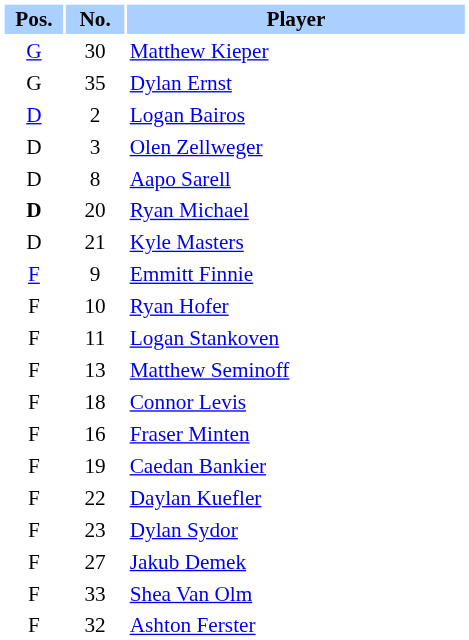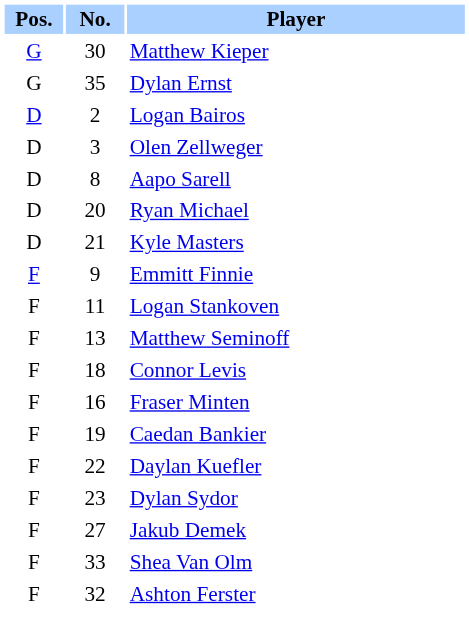 <table border="0" cellspacing="2" cellpadding="2">
 <tr bgcolor=AAD0FF>
 <th width=40>Pos.</th>
 <th width=40>No.</th>
 <th width=250>Player</th>
 </tr>
 <tr>
 <td style="text-align:center;"><a href='#'>G</a></td>
 <td style="text-align:center;">30</td>
 <td><a href='#'>Matthew Kieper</a></td>
 </tr>
 <tr>
 <td style="text-align:center;">G</td>
 <td style="text-align:center;">35</td>
 <td><a href='#'>Dylan Ernst</a></td>
 </tr>
 <tr>
 <td style="text-align:center;"><a href='#'>D</a></td>
 <td style="text-align:center;">2</td>
 <td><a href='#'>Logan Bairos</a></td>
 </tr>
 <tr>
 <td style="text-align:center;">D</td>
 <td style="text-align:center;">3</td>
 <td><a href='#'>Olen Zellweger</a></td>
 </tr>
 <tr>
 <td style="text-align:center;">D</td>
 <td style="text-align:center;">8</td>
 <td><a href='#'>Aapo Sarell</a></td>
 </tr>
 <tr>
-<td style="text-align:center;"><strong>D</strong></td>
+<td style="text-align:center;">D</td>
 <td style="text-align:center;">20</td>
 <td><a href='#'>Ryan Michael</a></td>
 </tr>
 <tr>
 <td style="text-align:center;">D</td>
 <td style="text-align:center;">21</td>
 <td><a href='#'>Kyle Masters</a></td>
 </tr>
 <tr>
 <td style="text-align:center;"><a href='#'>F</a></td>
 <td style="text-align:center;">9</td>
 <td><a href='#'>Emmitt Finnie</a></td>
-</tr>
-<tr>
-<td style="text-align:center;">F</td>
-<td style="text-align:center;">10</td>
-<td><a href='#'>Ryan Hofer</a></td>
 </tr>
 <tr>
 <td style="text-align:center;">F</td>
 <td style="text-align:center;">11</td>
 <td><a href='#'>Logan Stankoven</a></td>
 </tr>
 <tr>
 <td style="text-align:center;">F</td>
 <td style="text-align:center;">13</td>
 <td><a href='#'>Matthew Seminoff</a></td>
 </tr>
 <tr>
 <td style="text-align:center;">F</td>
 <td style="text-align:center;">18</td>
 <td><a href='#'>Connor Levis</a></td>
 </tr>
 <tr>
 <td style="text-align:center;">F</td>
 <td style="text-align:center;">16</td>
 <td><a href='#'>Fraser Minten</a></td>
 </tr>
 <tr>
 <td style="text-align:center;">F</td>
 <td style="text-align:center;">19</td>
 <td><a href='#'>Caedan Bankier</a></td>
 </tr>
 <tr>
 <td style="text-align:center;">F</td>
 <td style="text-align:center;">22</td>
 <td><a href='#'>Daylan Kuefler</a></td>
 </tr>
 <tr>
 <td style="text-align:center;">F</td>
 <td style="text-align:center;">23</td>
 <td><a href='#'>Dylan Sydor</a></td>
 </tr>
 <tr>
 <td style="text-align:center;">F</td>
 <td style="text-align:center;">27</td>
 <td><a href='#'>Jakub Demek</a></td>
 </tr>
 <tr>
 <td style="text-align:center;">F</td>
 <td style="text-align:center;">33</td>
 <td><a href='#'>Shea Van Olm</a></td>
 </tr>
 <tr>
 <td style="text-align:center;">F</td>
 <td style="text-align:center;">32</td>
 <td><a href='#'>Ashton Ferster</a></td>
 </tr>
 </table>
